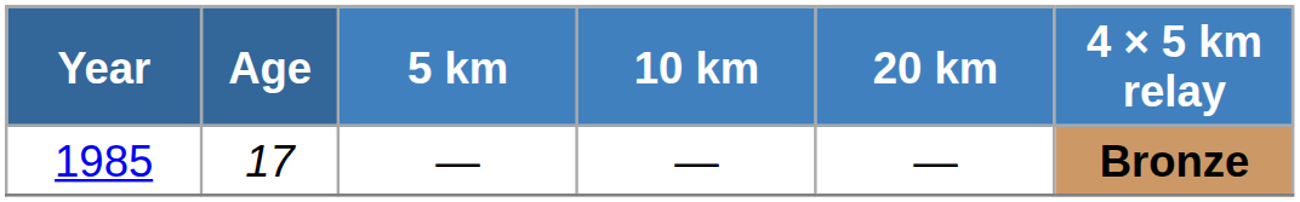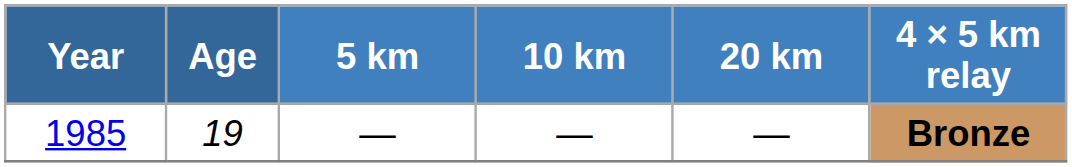 <table class="wikitable" style="font-size:95%; text-align:center; border:grey solid 1px; border-collapse:collapse; background:#ffffff;">
 <tr>
 <th style="background-color:#369; color:white; width:60px;"> Year </th>
 <th style="background-color:#369; color:white; width:40px;"> Age </th>
 <th style="background-color:#4180be; color:white; width:75px;"> 5 km </th>
 <th style="background-color:#4180be; color:white; width:75px;"> 10 km </th>
 <th style="background-color:#4180be; color:white; width:75px;"> 20 km </th>
 <th style="background-color:#4180be; color:white; width:75px;"> 4 × 5 km <br> relay </th>
 </tr>
 <tr>
 <td><a href='#'>1985</a></td>
-<td><em>17</em></td>
+<td><em>19</em></td>
 <td>—</td>
 <td>—</td>
 <td>—</td>
 <td bgcolor="cc9966"><strong>Bronze</strong></td>
 </tr>
 <tr>
 </tr>
 </table>
